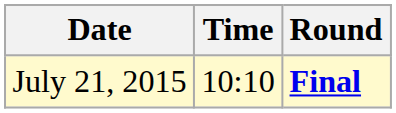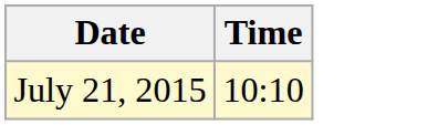 <table class="wikitable">
 <tr>
 <th>Date</th>
 <th>Time</th>
-<th>Round</th>
 </tr>
 <tr style=background:lemonchiffon>
 <td>July 21, 2015</td>
 <td>10:10</td>
-<td><strong><a href='#'>Final</a></strong></td>
 </tr>
 </table>
